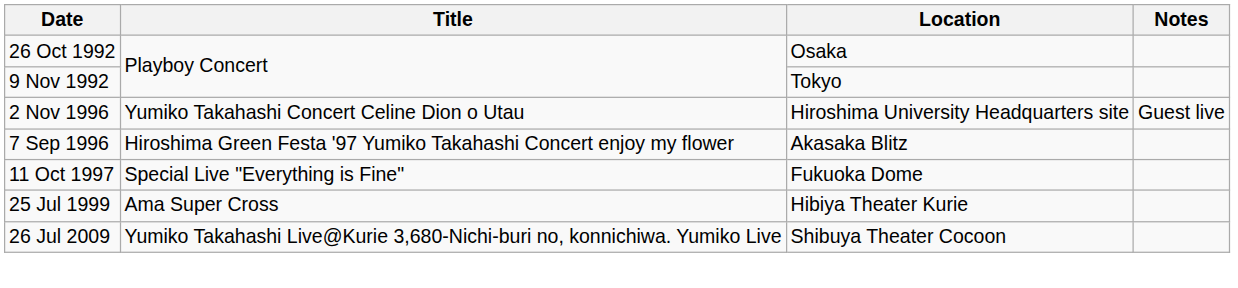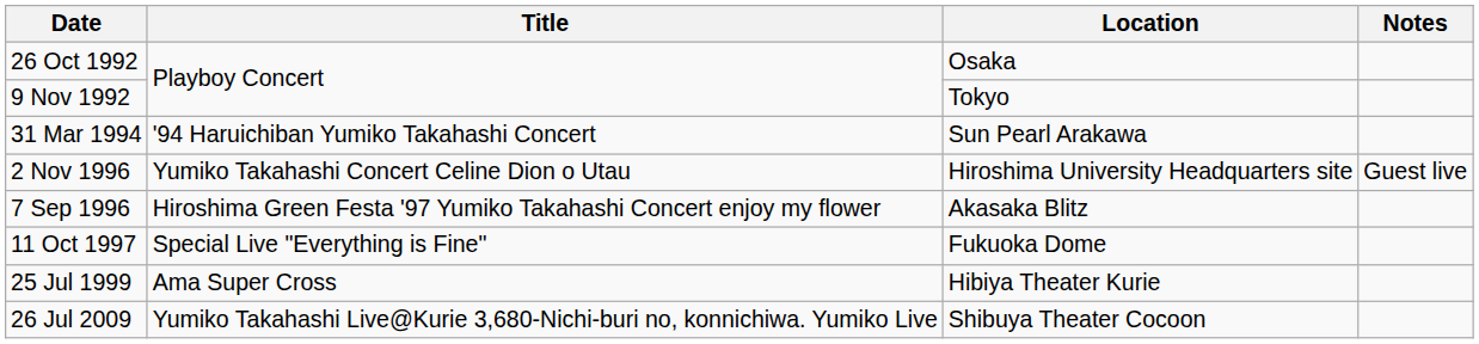 <table class="wikitable">
 <tr>
 <th>Date</th>
 <th>Title</th>
 <th>Location</th>
 <th>Notes</th>
 </tr>
 <tr>
 <td>26 Oct 1992</td>
 <td rowspan="2">Playboy Concert</td>
 <td>Osaka</td>
 <td></td>
 </tr>
 <tr>
 <td>9 Nov 1992</td>
 <td>Tokyo</td>
+<td></td>
+</tr>
+<tr>
+<td>31 Mar 1994</td>
+<td>'94 Haruichiban Yumiko Takahashi Concert</td>
+<td>Sun Pearl Arakawa</td>
 <td></td>
 </tr>
 <tr>
 <td>2 Nov 1996</td>
 <td>Yumiko Takahashi Concert Celine Dion o Utau</td>
 <td>Hiroshima University Headquarters site</td>
 <td>Guest live</td>
 </tr>
 <tr>
 <td>7 Sep 1996</td>
 <td>Hiroshima Green Festa '97 Yumiko Takahashi Concert enjoy my flower</td>
 <td>Akasaka Blitz</td>
 <td></td>
 </tr>
 <tr>
 <td>11 Oct 1997</td>
 <td>Special Live "Everything is Fine"</td>
 <td>Fukuoka Dome</td>
 <td></td>
 </tr>
 <tr>
 <td>25 Jul 1999</td>
 <td>Ama Super Cross</td>
 <td>Hibiya Theater Kurie</td>
 <td></td>
 </tr>
 <tr>
 <td>26 Jul 2009</td>
 <td>Yumiko Takahashi Live@Kurie 3,680-Nichi-buri no, konnichiwa. Yumiko Live</td>
 <td>Shibuya Theater Cocoon</td>
 <td></td>
 </tr>
 </table>
